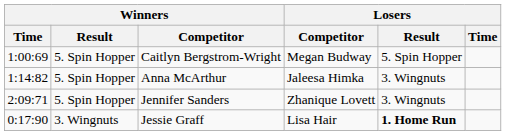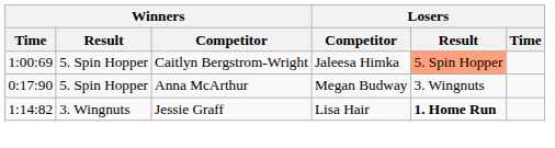 <table class="wikitable sortable mw-collapsible">
 <tr>
 <th Colspan="3">Winners</th>
 <th Colspan="3">Losers</th>
 </tr>
 <tr>
 <th>Time</th>
 <th>Result</th>
 <th>Competitor</th>
 <th>Competitor</th>
 <th>Result</th>
 <th>Time</th>
 </tr>
 <tr>
 <td>1:00:69</td>
 <td>5. Spin Hopper</td>
 <td>Caitlyn Bergstrom-Wright</td>
+<td>Jaleesa Himka</td>
+<td style="background: lightsalmon;">5. Spin Hopper</td>
+<td></td>
+</tr>
+<tr>
+<td>0:17:90</td>
+<td>5. Spin Hopper</td>
+<td>Anna McArthur</td>
 <td>Megan Budway</td>
-<td>5. Spin Hopper</td>
+<td>3. Wingnuts</td>
 <td></td>
 </tr>
 <tr>
 <td>1:14:82</td>
-<td>5. Spin Hopper</td>
-<td>Anna McArthur</td>
-<td>Jaleesa Himka</td>
-<td>3. Wingnuts</td>
-<td></td>
-</tr>
-<tr>
-<td>2:09:71</td>
-<td>5. Spin Hopper</td>
-<td>Jennifer Sanders</td>
-<td>Zhanique Lovett</td>
-<td>3. Wingnuts</td>
-<td></td>
-</tr>
-<tr>
-<td>0:17:90</td>
 <td>3. Wingnuts</td>
 <td>Jessie Graff</td>
 <td>Lisa Hair</td>
 <td><strong>1. Home Run</strong></td>
 <td></td>
 </tr>
 </table>
